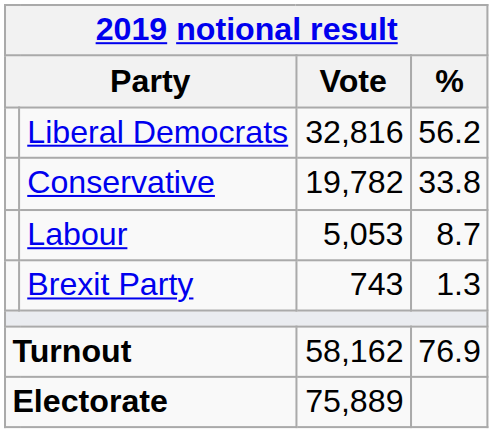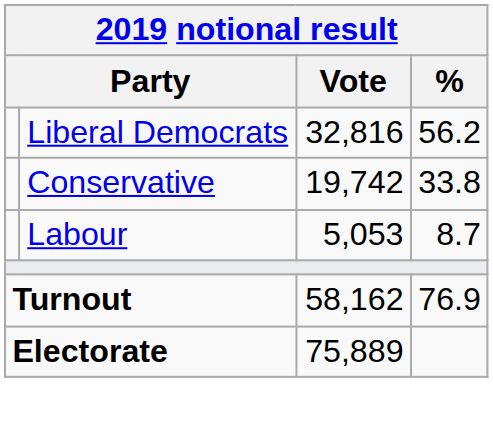 <table class="wikitable">
 <tr>
 <th colspan="4"><a href='#'>2019</a> <a href='#'>notional result</a></th>
 </tr>
 <tr>
 <th bgcolor="#DDDDFF" width="130px" colspan="2">Party</th>
 <th bgcolor="#DDDDFF" width="50px">Vote</th>
 <th bgcolor="#DDDDFF" width="30px">%</th>
 </tr>
 <tr>
 <td></td>
 <td><a href='#'>Liberal Democrats</a></td>
 <td align=right>32,816</td>
 <td align=right>56.2</td>
 </tr>
 <tr>
 <td></td>
 <td><a href='#'>Conservative</a></td>
-<td align=right>19,782</td>
+<td align=right>19,742</td>
 <td align=right>33.8</td>
 </tr>
 <tr>
 <td></td>
 <td><a href='#'>Labour</a></td>
 <td align=right>5,053</td>
 <td align=right>8.7</td>
-</tr>
-<tr>
-<td></td>
-<td><a href='#'>Brexit Party</a></td>
-<td align=right>743</td>
-<td align=right>1.3</td>
 </tr>
 <tr>
 <td colspan="4" bgcolor="#EAECF0"></td>
 </tr>
 <tr>
 <td colspan="2"><strong>Turnout</strong></td>
 <td align=right>58,162</td>
 <td align=right>76.9</td>
 </tr>
 <tr>
 <td colspan="2"><strong>Electorate</strong></td>
 <td align=right>75,889</td>
 </tr>
 </table>
